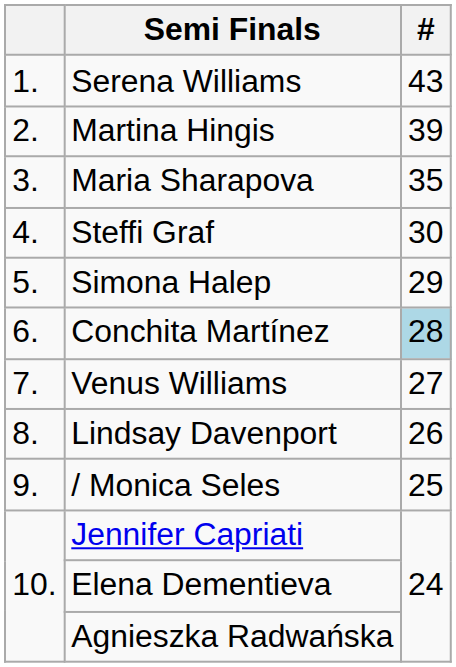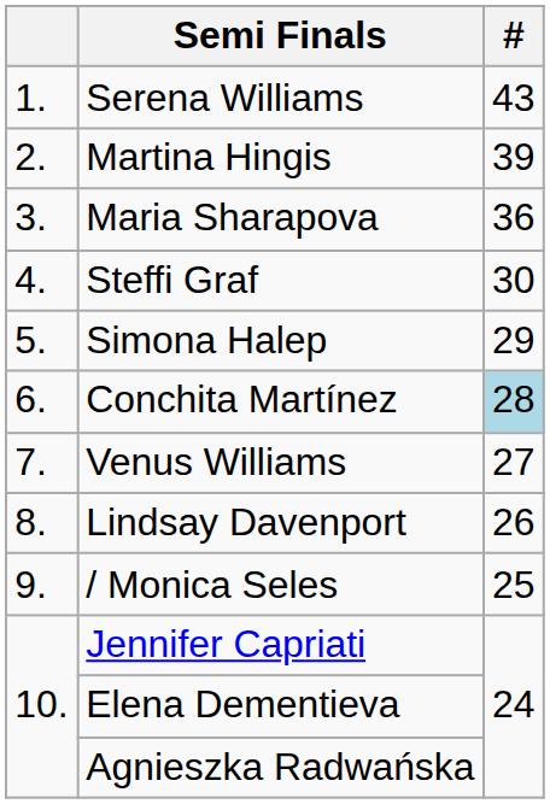 <table class="wikitable">
 <tr>
 <th></th>
 <th>Semi Finals</th>
 <th>#</th>
 </tr>
 <tr>
 <td>1.</td>
 <td> Serena Williams</td>
 <td>43</td>
 </tr>
 <tr>
 <td>2.</td>
 <td> Martina Hingis</td>
 <td>39</td>
 </tr>
 <tr>
 <td>3.</td>
 <td> Maria Sharapova</td>
-<td>35</td>
+<td>36</td>
 </tr>
 <tr>
 <td>4.</td>
 <td> Steffi Graf</td>
 <td>30</td>
 </tr>
 <tr>
 <td>5.</td>
 <td> Simona Halep</td>
 <td>29</td>
 </tr>
 <tr>
 <td>6.</td>
 <td> Conchita Martínez</td>
 <td style="background: lightblue;">28</td>
 </tr>
 <tr>
 <td>7.</td>
 <td> Venus Williams</td>
 <td>27</td>
 </tr>
 <tr>
 <td>8.</td>
 <td> Lindsay Davenport</td>
 <td>26</td>
 </tr>
 <tr>
 <td>9.</td>
 <td>/ Monica Seles</td>
 <td>25</td>
 </tr>
 <tr>
 <td rowspan=3>10.</td>
 <td> <a href='#'>Jennifer Capriati</a></td>
 <td rowspan=3>24</td>
 </tr>
 <tr>
 <td> Elena Dementieva</td>
 </tr>
 <tr>
 <td> Agnieszka Radwańska</td>
 </tr>
 </table>
